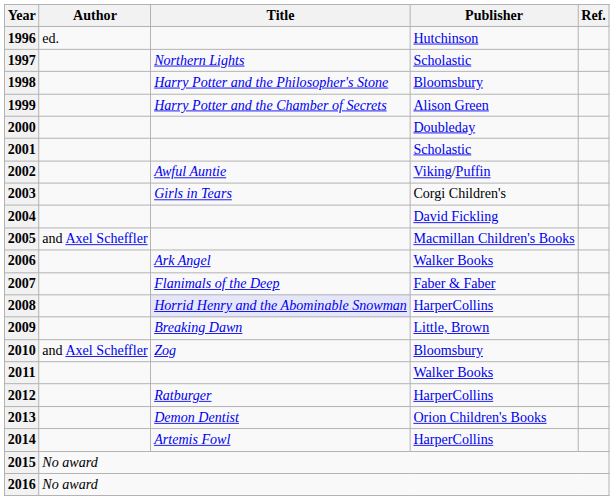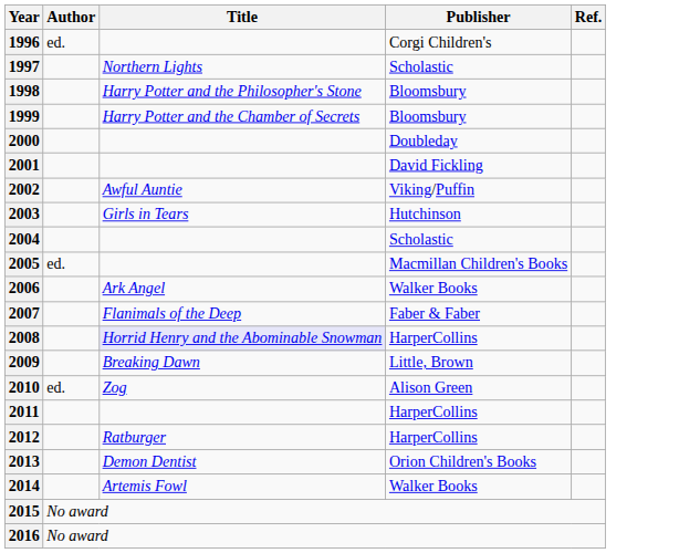 <table class="wikitable sortable">
 <tr>
 <th>Year</th>
 <th>Author</th>
 <th>Title</th>
 <th>Publisher</th>
 <th>Ref.</th>
 </tr>
 <tr>
 <th>1996</th>
 <td> ed.</td>
 <td></td>
-<td><a href='#'>Hutchinson</a></td>
+<td>Corgi Children's</td>
 <td></td>
 </tr>
 <tr>
 <th>1997</th>
 <td></td>
 <td><em><a href='#'>Northern Lights</a></em></td>
 <td><a href='#'>Scholastic</a></td>
 <td></td>
 </tr>
 <tr>
 <th>1998</th>
 <td></td>
 <td><em><a href='#'>Harry Potter and the Philosopher's Stone</a></em></td>
 <td><a href='#'>Bloomsbury</a></td>
 <td></td>
 </tr>
 <tr>
 <th>1999</th>
 <td></td>
 <td><em><a href='#'>Harry Potter and the Chamber of Secrets</a></em></td>
-<td><a href='#'>Alison Green</a></td>
+<td><a href='#'>Bloomsbury</a></td>
 <td></td>
 </tr>
 <tr>
 <th>2000</th>
 <td></td>
 <td></td>
 <td><a href='#'>Doubleday</a></td>
 <td></td>
 </tr>
 <tr>
 <th>2001</th>
 <td></td>
 <td></td>
-<td><a href='#'>Scholastic</a></td>
+<td><a href='#'>David Fickling</a></td>
 <td></td>
 </tr>
 <tr>
 <th>2002</th>
 <td></td>
 <td><em><a href='#'>Awful Auntie</a></em></td>
 <td><a href='#'>Viking</a>/<a href='#'>Puffin</a></td>
 <td></td>
 </tr>
 <tr>
 <th>2003</th>
 <td></td>
 <td><em><a href='#'>Girls in Tears</a></em></td>
-<td>Corgi Children's</td>
+<td><a href='#'>Hutchinson</a></td>
 <td></td>
 </tr>
 <tr>
 <th>2004</th>
 <td></td>
 <td></td>
-<td><a href='#'>David Fickling</a></td>
+<td><a href='#'>Scholastic</a></td>
 <td></td>
 </tr>
 <tr>
 <th>2005</th>
-<td> and <a href='#'>Axel Scheffler</a></td>
+<td> ed.</td>
 <td></td>
 <td><a href='#'>Macmillan Children's Books</a></td>
 <td></td>
 </tr>
 <tr>
 <th>2006</th>
 <td></td>
 <td><em><a href='#'>Ark Angel</a></em></td>
 <td><a href='#'>Walker Books</a></td>
 <td></td>
 </tr>
 <tr>
 <th>2007</th>
 <td></td>
 <td><em><a href='#'>Flanimals of the Deep</a></em></td>
 <td><a href='#'>Faber & Faber</a></td>
 <td></td>
 </tr>
 <tr>
 <th>2008</th>
 <td></td>
 <td style="background: lavender;"><em><a href='#'>Horrid Henry and the Abominable Snowman</a></em></td>
 <td><a href='#'>HarperCollins</a></td>
 <td></td>
 </tr>
 <tr>
 <th>2009</th>
 <td></td>
 <td><em><a href='#'>Breaking Dawn</a></em></td>
 <td><a href='#'>Little, Brown</a></td>
 <td></td>
 </tr>
 <tr>
 <th>2010</th>
-<td> and <a href='#'>Axel Scheffler</a></td>
+<td> ed.</td>
 <td><em><a href='#'>Zog</a></em></td>
-<td><a href='#'>Bloomsbury</a></td>
+<td><a href='#'>Alison Green</a></td>
 <td></td>
 </tr>
 <tr>
 <th>2011</th>
 <td></td>
 <td></td>
-<td><a href='#'>Walker Books</a></td>
+<td><a href='#'>HarperCollins</a></td>
 <td></td>
 </tr>
 <tr>
 <th>2012</th>
 <td></td>
 <td><em><a href='#'>Ratburger</a></em></td>
 <td><a href='#'>HarperCollins</a></td>
 <td></td>
 </tr>
 <tr>
 <th>2013</th>
 <td></td>
 <td><em><a href='#'>Demon Dentist</a></em></td>
 <td><a href='#'>Orion Children's Books</a></td>
 <td></td>
 </tr>
 <tr>
 <th>2014</th>
 <td></td>
 <td><em><a href='#'>Artemis Fowl</a></em></td>
-<td><a href='#'>HarperCollins</a></td>
+<td><a href='#'>Walker Books</a></td>
 <td></td>
 </tr>
 <tr>
 <th>2015</th>
 <td colspan="4"><em>No award</em></td>
 </tr>
 <tr>
 <th>2016</th>
 <td colspan="4"><em>No award</em></td>
 </tr>
 </table>
